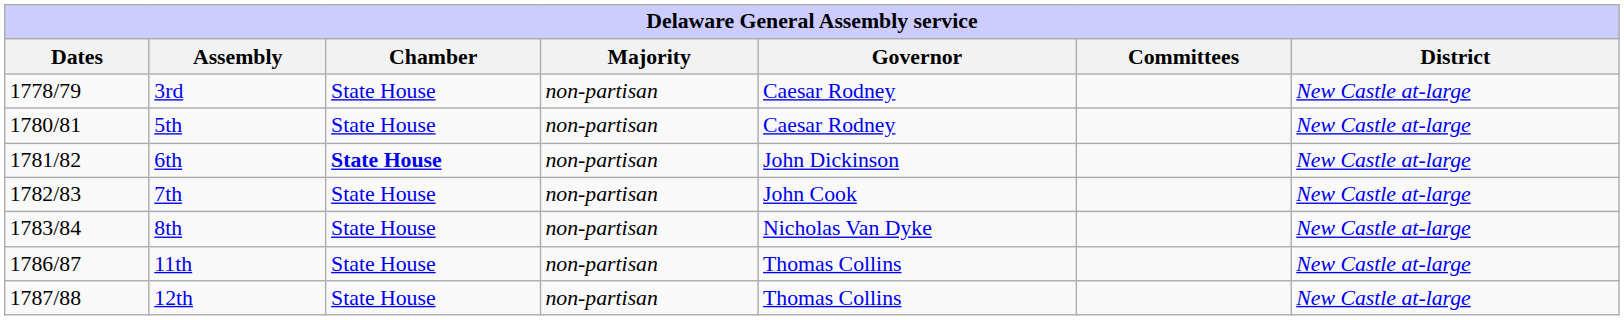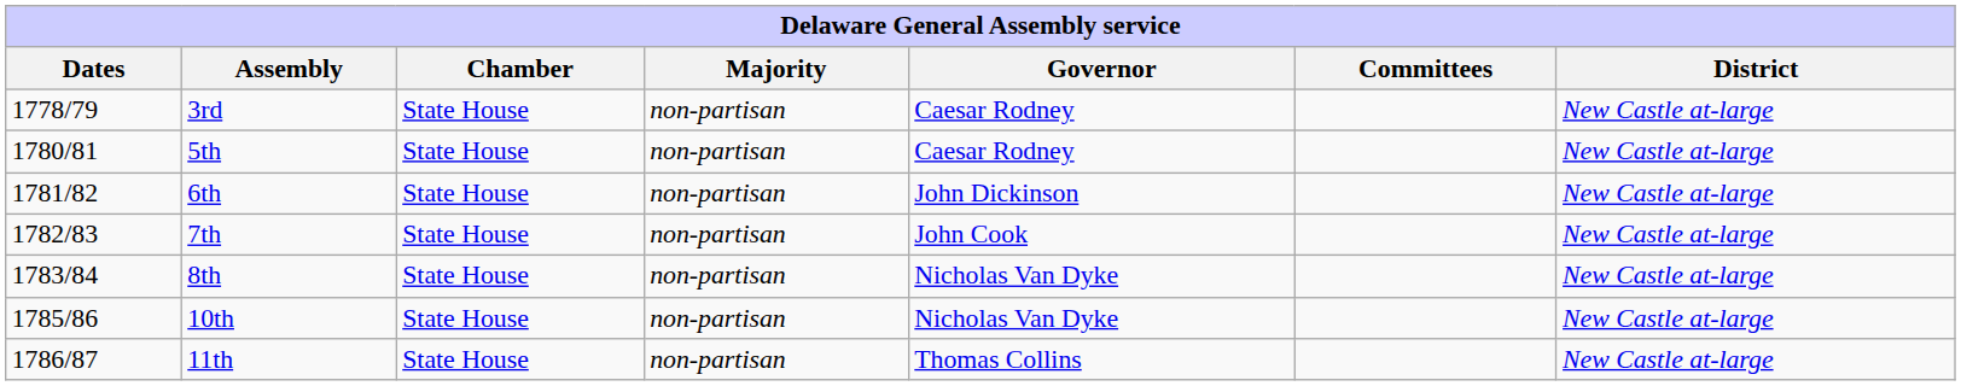 <table class=wikitable style="width: 94%" style="text-align: center;" align="center">
 <tr bgcolor=#cccccc>
 <th colspan=7 style="background: #ccccff;">Delaware General Assembly service</th>
 </tr>
 <tr>
 <th><strong>Dates</strong></th>
 <th><strong>Assembly</strong></th>
 <th><strong>Chamber</strong></th>
 <th><strong>Majority</strong></th>
 <th><strong>Governor</strong></th>
 <th><strong>Committees</strong></th>
 <th><strong>District</strong></th>
 </tr>
 <tr>
 <td>1778/79</td>
 <td><a href='#'>3rd</a></td>
 <td><a href='#'>State House</a></td>
 <td><em>non-partisan</em></td>
 <td><a href='#'>Caesar Rodney</a></td>
 <td></td>
 <td><a href='#'><em>New Castle at-large</em></a></td>
 </tr>
 <tr>
 <td>1780/81</td>
 <td><a href='#'>5th</a></td>
 <td><a href='#'>State House</a></td>
 <td><em>non-partisan</em></td>
 <td><a href='#'>Caesar Rodney</a></td>
 <td></td>
 <td><a href='#'><em>New Castle at-large</em></a></td>
 </tr>
 <tr>
 <td>1781/82</td>
 <td><a href='#'>6th</a></td>
-<td><strong><a href='#'>State House</a></strong></td>
+<td><a href='#'>State House</a></td>
 <td><em>non-partisan</em></td>
 <td><a href='#'>John Dickinson</a></td>
 <td></td>
 <td><a href='#'><em>New Castle at-large</em></a></td>
 </tr>
 <tr>
 <td>1782/83</td>
 <td><a href='#'>7th</a></td>
 <td><a href='#'>State House</a></td>
 <td><em>non-partisan</em></td>
 <td><a href='#'>John Cook</a></td>
 <td></td>
 <td><a href='#'><em>New Castle at-large</em></a></td>
 </tr>
 <tr>
 <td>1783/84</td>
 <td><a href='#'>8th</a></td>
 <td><a href='#'>State House</a></td>
 <td><em>non-partisan</em></td>
 <td><a href='#'>Nicholas Van Dyke</a></td>
 <td></td>
 <td><a href='#'><em>New Castle at-large</em></a></td>
 </tr>
 <tr>
+<td>1785/86</td>
+<td><a href='#'>10th</a></td>
+<td><a href='#'>State House</a></td>
+<td><em>non-partisan</em></td>
+<td><a href='#'>Nicholas Van Dyke</a></td>
+<td></td>
+<td><a href='#'><em>New Castle at-large</em></a></td>
+</tr>
+<tr>
 <td>1786/87</td>
 <td><a href='#'>11th</a></td>
 <td><a href='#'>State House</a></td>
 <td><em>non-partisan</em></td>
 <td><a href='#'>Thomas Collins</a></td>
 <td></td>
 <td><a href='#'><em>New Castle at-large</em></a></td>
 </tr>
-<tr>
-<td>1787/88</td>
-<td><a href='#'>12th</a></td>
-<td><a href='#'>State House</a></td>
-<td><em>non-partisan</em></td>
-<td><a href='#'>Thomas Collins</a></td>
-<td></td>
-<td><a href='#'><em>New Castle at-large</em></a></td>
-</tr>
 </table>
